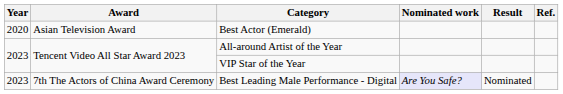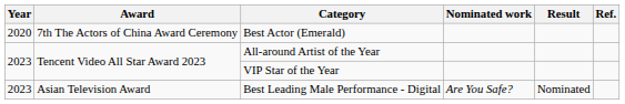 <table class="wikitable">
 <tr>
 <th>Year</th>
 <th>Award</th>
 <th>Category</th>
 <th>Nominated work</th>
 <th>Result</th>
 <th>Ref.</th>
 </tr>
 <tr>
 <td>2020</td>
-<td>Asian Television Award</td>
+<td>7th The Actors of China Award Ceremony</td>
 <td>Best Actor (Emerald)</td>
 <td></td>
 <td></td>
 <td></td>
 </tr>
 <tr>
 <td rowspan="2">2023</td>
 <td rowspan="2">Tencent Video All Star Award 2023</td>
 <td>All-around Artist of the Year</td>
 <td></td>
 <td></td>
 <td></td>
 </tr>
 <tr>
 <td>VIP Star of the Year</td>
 <td></td>
 <td></td>
 <td></td>
 </tr>
 <tr>
 <td>2023</td>
-<td>7th The Actors of China Award Ceremony</td>
+<td>Asian Television Award</td>
 <td>Best Leading Male Performance - Digital</td>
-<td style="background: lavender;"><em>Are You Safe?</em></td>
+<td><em>Are You Safe?</em></td>
 <td>Nominated</td>
 <td></td>
 </tr>
 </table>
